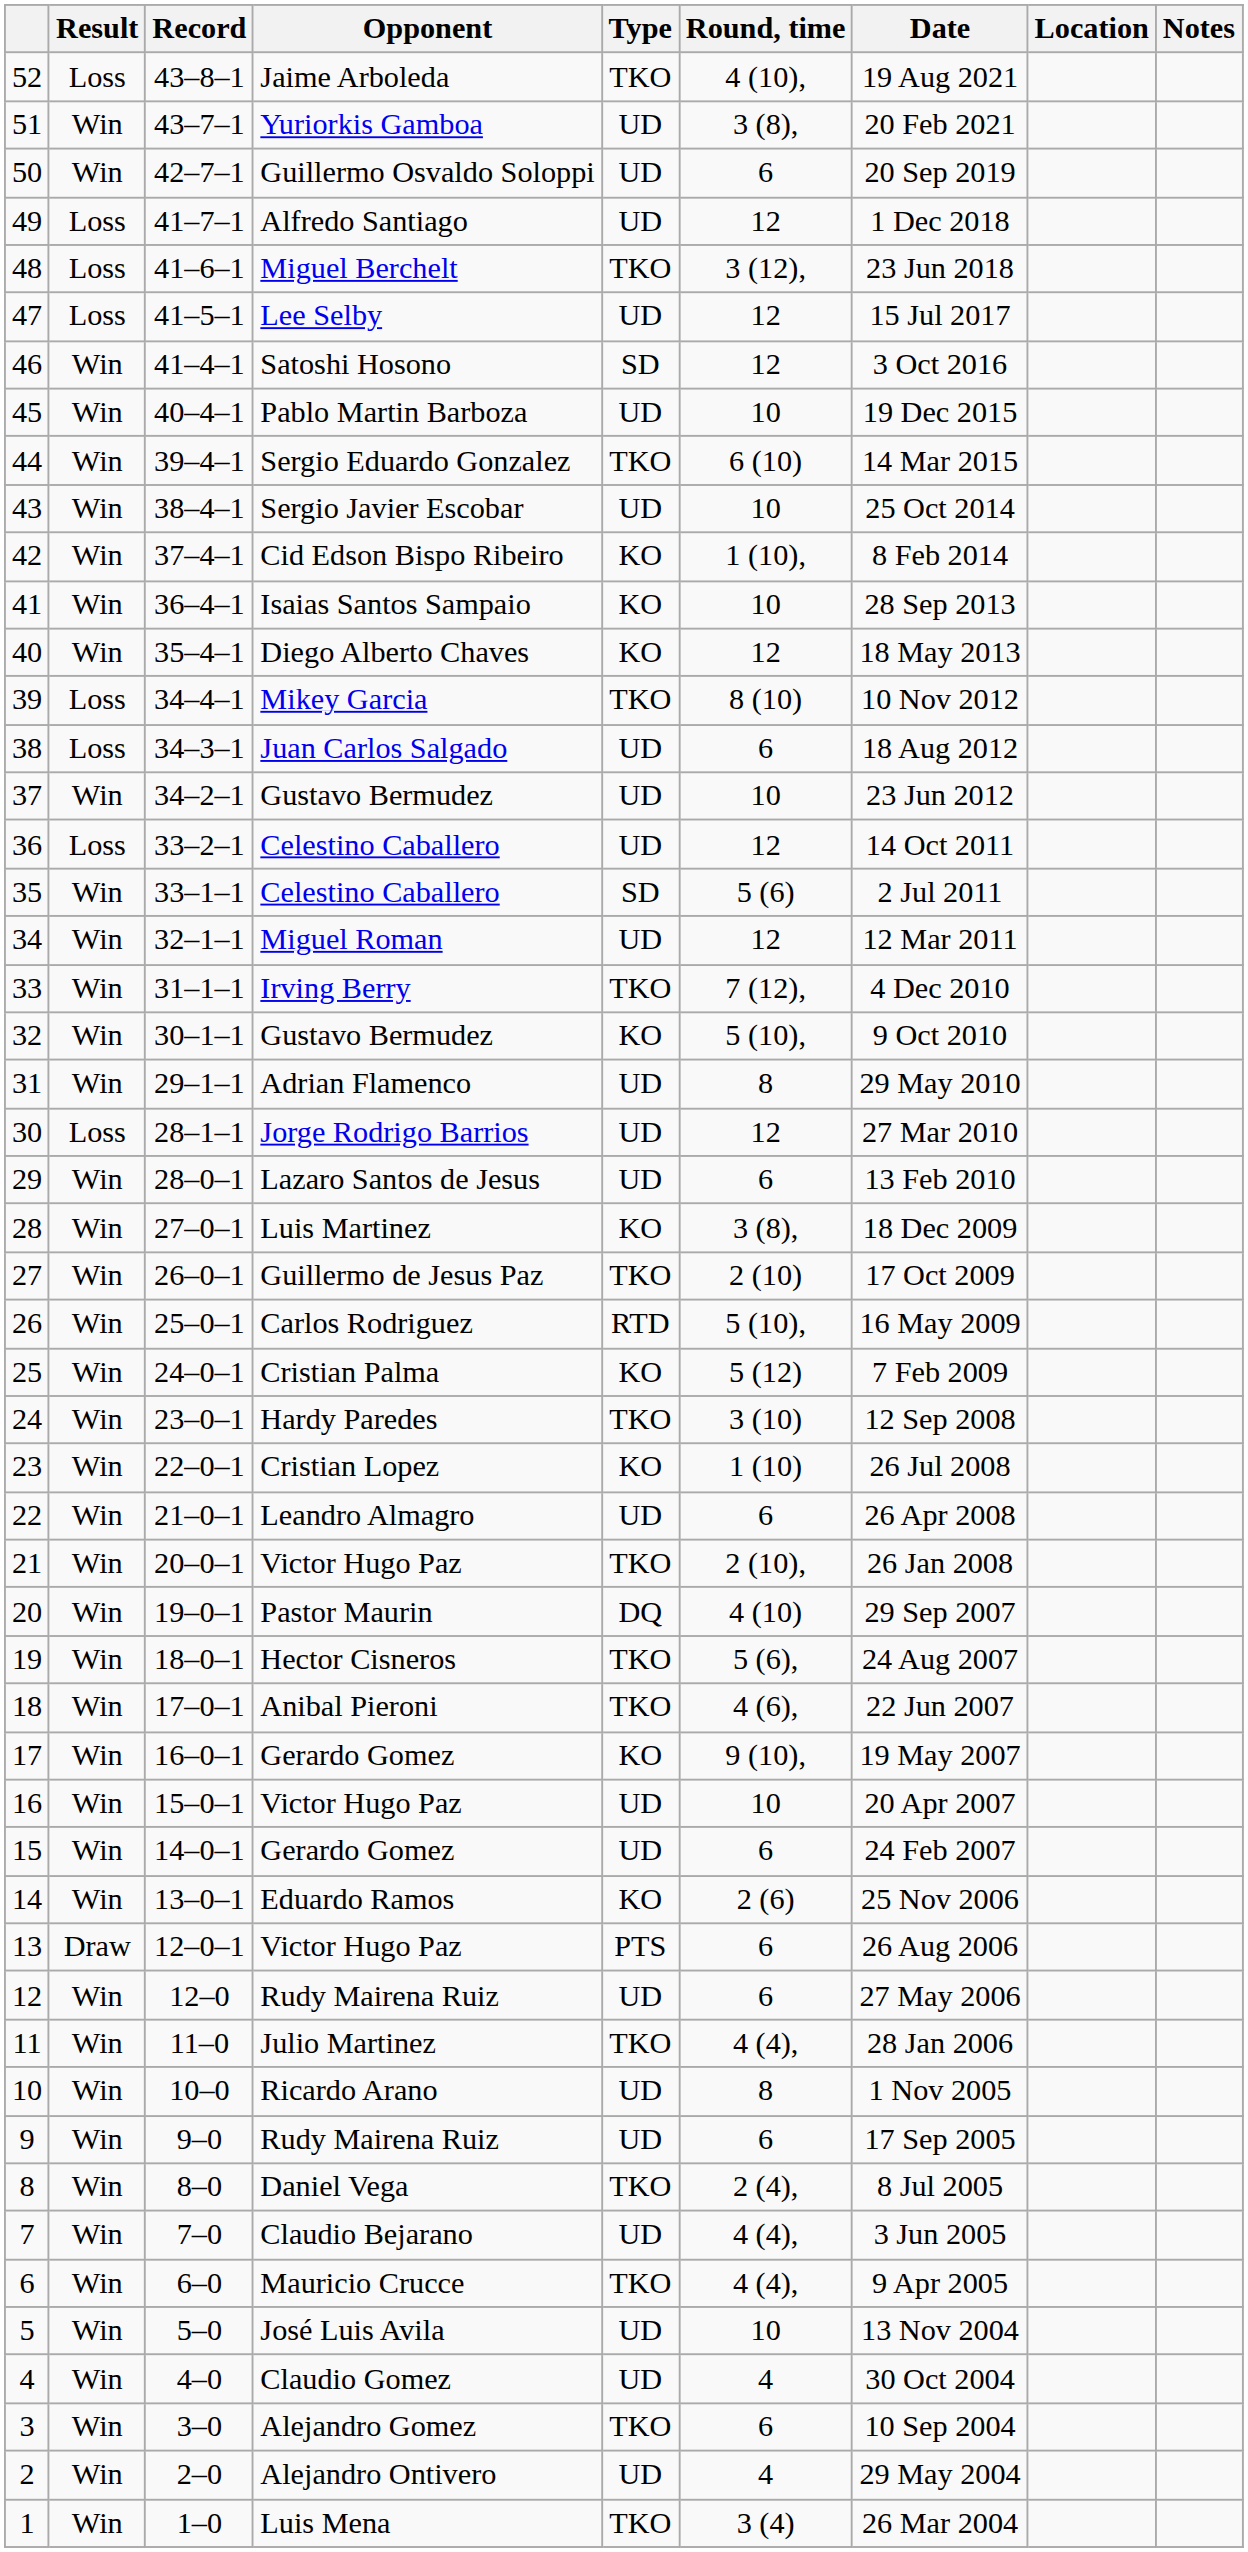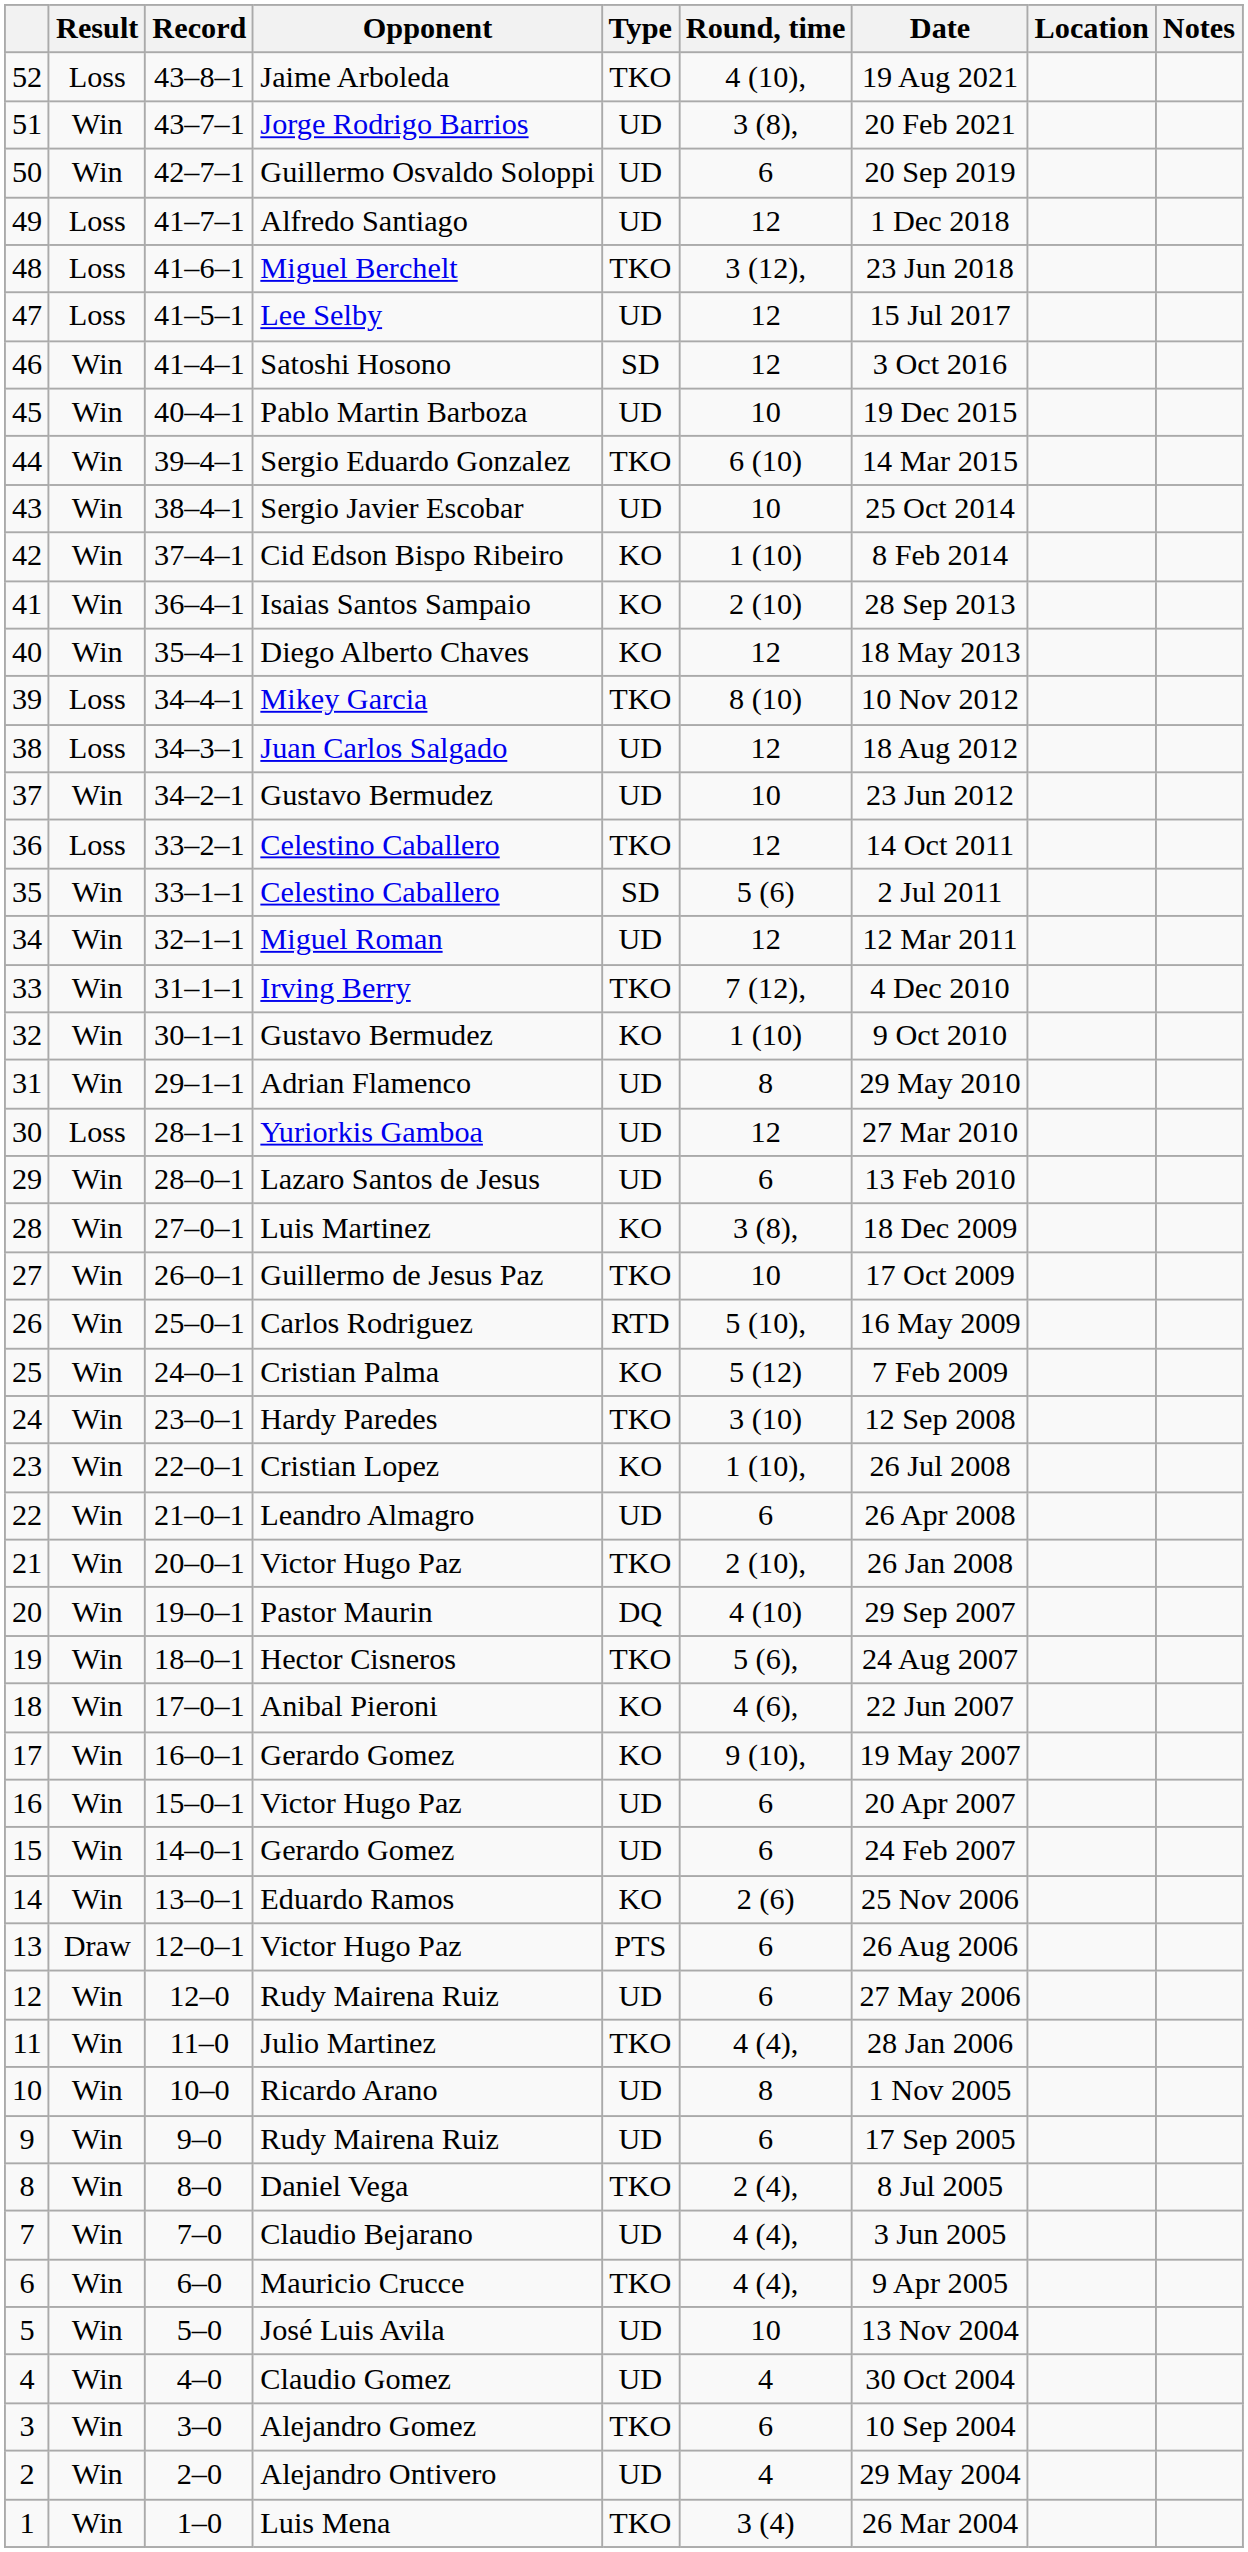 <table class=wikitable style=text-align:center>
 <tr>
 <th></th>
 <th>Result</th>
 <th>Record</th>
 <th>Opponent</th>
 <th>Type</th>
 <th>Round, time</th>
 <th>Date</th>
 <th>Location</th>
 <th>Notes</th>
 </tr>
 <tr>
 <td>52</td>
 <td>Loss</td>
 <td>43–8–1</td>
 <td align=left>Jaime Arboleda</td>
 <td>TKO</td>
 <td>4 (10), </td>
 <td>19 Aug 2021</td>
 <td align=left></td>
 <td align=left></td>
 </tr>
 <tr>
 <td>51</td>
 <td>Win</td>
 <td>43–7–1</td>
-<td align=left><a href='#'>Yuriorkis Gamboa</a></td>
+<td align=left><a href='#'>Jorge Rodrigo Barrios</a></td>
 <td>UD</td>
 <td>3 (8), </td>
 <td>20 Feb 2021</td>
 <td align=left></td>
 <td align=left></td>
 </tr>
 <tr>
 <td>50</td>
 <td>Win</td>
 <td>42–7–1</td>
 <td align=left>Guillermo Osvaldo Soloppi</td>
 <td>UD</td>
 <td>6</td>
 <td>20 Sep 2019</td>
 <td align=left></td>
 <td align=left></td>
 </tr>
 <tr>
 <td>49</td>
 <td>Loss</td>
 <td>41–7–1</td>
 <td align=left>Alfredo Santiago</td>
 <td>UD</td>
 <td>12</td>
 <td>1 Dec 2018</td>
 <td align=left></td>
 <td align=left></td>
 </tr>
 <tr>
 <td>48</td>
 <td>Loss</td>
 <td>41–6–1</td>
 <td align=left><a href='#'>Miguel Berchelt</a></td>
 <td>TKO</td>
 <td>3 (12), </td>
 <td>23 Jun 2018</td>
 <td align=left></td>
 <td align=left></td>
 </tr>
 <tr>
 <td>47</td>
 <td>Loss</td>
 <td>41–5–1</td>
 <td align=left><a href='#'>Lee Selby</a></td>
 <td>UD</td>
 <td>12</td>
 <td>15 Jul 2017</td>
 <td align=left></td>
 <td align=left></td>
 </tr>
 <tr>
 <td>46</td>
 <td>Win</td>
 <td>41–4–1</td>
 <td align=left>Satoshi Hosono</td>
 <td>SD</td>
 <td>12</td>
 <td>3 Oct 2016</td>
 <td align=left></td>
 <td align=left></td>
 </tr>
 <tr>
 <td>45</td>
 <td>Win</td>
 <td>40–4–1</td>
 <td align=left>Pablo Martin Barboza</td>
 <td>UD</td>
 <td>10</td>
 <td>19 Dec 2015</td>
 <td align=left></td>
 <td align=left></td>
 </tr>
 <tr>
 <td>44</td>
 <td>Win</td>
 <td>39–4–1</td>
 <td align=left>Sergio Eduardo Gonzalez</td>
 <td>TKO</td>
 <td>6 (10)</td>
 <td>14 Mar 2015</td>
 <td align=left></td>
 <td align=left></td>
 </tr>
 <tr>
 <td>43</td>
 <td>Win</td>
 <td>38–4–1</td>
 <td align=left>Sergio Javier Escobar</td>
 <td>UD</td>
 <td>10</td>
 <td>25 Oct 2014</td>
 <td align=left></td>
 <td align=left></td>
 </tr>
 <tr>
 <td>42</td>
 <td>Win</td>
 <td>37–4–1</td>
 <td align=left>Cid Edson Bispo Ribeiro</td>
 <td>KO</td>
-<td>1 (10), </td>
+<td>1 (10)</td>
 <td>8 Feb 2014</td>
 <td align=left></td>
 <td align=left></td>
 </tr>
 <tr>
 <td>41</td>
 <td>Win</td>
 <td>36–4–1</td>
 <td align=left>Isaias Santos Sampaio</td>
 <td>KO</td>
-<td>10</td>
+<td>2 (10)</td>
 <td>28 Sep 2013</td>
 <td align=left></td>
 <td align=left></td>
 </tr>
 <tr>
 <td>40</td>
 <td>Win</td>
 <td>35–4–1</td>
 <td align=left>Diego Alberto Chaves</td>
 <td>KO</td>
 <td>12</td>
 <td>18 May 2013</td>
 <td align=left></td>
 <td align=left></td>
 </tr>
 <tr>
 <td>39</td>
 <td>Loss</td>
 <td>34–4–1</td>
 <td align=left><a href='#'>Mikey Garcia</a></td>
 <td>TKO</td>
 <td>8 (10)</td>
 <td>10 Nov 2012</td>
 <td align=left></td>
 <td></td>
 </tr>
 <tr>
 <td>38</td>
 <td>Loss</td>
 <td>34–3–1</td>
 <td align=left><a href='#'>Juan Carlos Salgado</a></td>
 <td>UD</td>
-<td>6</td>
+<td>12</td>
 <td>18 Aug 2012</td>
 <td align=left></td>
 <td align=left></td>
 </tr>
 <tr>
 <td>37</td>
 <td>Win</td>
 <td>34–2–1</td>
 <td align=left>Gustavo Bermudez</td>
 <td>UD</td>
 <td>10</td>
 <td>23 Jun 2012</td>
 <td align=left></td>
 <td align=left></td>
 </tr>
 <tr>
 <td>36</td>
 <td>Loss</td>
 <td>33–2–1</td>
 <td align=left><a href='#'>Celestino Caballero</a></td>
-<td>UD</td>
+<td>TKO</td>
 <td>12</td>
 <td>14 Oct 2011</td>
 <td align=left></td>
 <td align=left></td>
 </tr>
 <tr>
 <td>35</td>
 <td>Win</td>
 <td>33–1–1</td>
 <td align=left><a href='#'>Celestino Caballero</a></td>
 <td>SD</td>
 <td>5 (6)</td>
 <td>2 Jul 2011</td>
 <td align=left></td>
 <td align=left></td>
 </tr>
 <tr>
 <td>34</td>
 <td>Win</td>
 <td>32–1–1</td>
 <td align=left><a href='#'>Miguel Roman</a></td>
 <td>UD</td>
 <td>12</td>
 <td>12 Mar 2011</td>
 <td align=left></td>
 <td align=left></td>
 </tr>
 <tr>
 <td>33</td>
 <td>Win</td>
 <td>31–1–1</td>
 <td align=left><a href='#'>Irving Berry</a></td>
 <td>TKO</td>
 <td>7 (12), </td>
 <td>4 Dec 2010</td>
 <td align=left></td>
 <td align=left></td>
 </tr>
 <tr>
 <td>32</td>
 <td>Win</td>
 <td>30–1–1</td>
 <td align=left>Gustavo Bermudez</td>
 <td>KO</td>
-<td>5 (10), </td>
+<td>1 (10)</td>
 <td>9 Oct 2010</td>
 <td align=left></td>
 <td align=left></td>
 </tr>
 <tr>
 <td>31</td>
 <td>Win</td>
 <td>29–1–1</td>
 <td align=left>Adrian Flamenco</td>
 <td>UD</td>
 <td>8</td>
 <td>29 May 2010</td>
 <td align=left></td>
 <td align=left></td>
 </tr>
 <tr>
 <td>30</td>
 <td>Loss</td>
 <td>28–1–1</td>
-<td align=left><a href='#'>Jorge Rodrigo Barrios</a></td>
+<td align=left><a href='#'>Yuriorkis Gamboa</a></td>
 <td>UD</td>
 <td>12</td>
 <td>27 Mar 2010</td>
 <td align=left></td>
 <td align=left></td>
 </tr>
 <tr>
 <td>29</td>
 <td>Win</td>
 <td>28–0–1</td>
 <td align=left>Lazaro Santos de Jesus</td>
 <td>UD</td>
 <td>6</td>
 <td>13 Feb 2010</td>
 <td align=left></td>
 <td align=left></td>
 </tr>
 <tr>
 <td>28</td>
 <td>Win</td>
 <td>27–0–1</td>
 <td align=left>Luis Martinez</td>
 <td>KO</td>
 <td>3 (8), </td>
 <td>18 Dec 2009</td>
 <td align=left></td>
 <td align=left></td>
 </tr>
 <tr>
 <td>27</td>
 <td>Win</td>
 <td>26–0–1</td>
 <td align=left>Guillermo de Jesus Paz</td>
 <td>TKO</td>
-<td>2 (10)</td>
+<td>10</td>
 <td>17 Oct 2009</td>
 <td align=left></td>
 <td align=left></td>
 </tr>
 <tr>
 <td>26</td>
 <td>Win</td>
 <td>25–0–1</td>
 <td align=left>Carlos Rodriguez</td>
 <td>RTD</td>
 <td>5 (10), </td>
 <td>16 May 2009</td>
 <td align=left></td>
 <td align=left></td>
 </tr>
 <tr>
 <td>25</td>
 <td>Win</td>
 <td>24–0–1</td>
 <td align=left>Cristian Palma</td>
 <td>KO</td>
 <td>5 (12)</td>
 <td>7 Feb 2009</td>
 <td align=left></td>
 <td align=left></td>
 </tr>
 <tr>
 <td>24</td>
 <td>Win</td>
 <td>23–0–1</td>
 <td align=left>Hardy Paredes</td>
 <td>TKO</td>
 <td>3 (10)</td>
 <td>12 Sep 2008</td>
 <td align=left></td>
 <td align=left></td>
 </tr>
 <tr>
 <td>23</td>
 <td>Win</td>
 <td>22–0–1</td>
 <td align=left>Cristian Lopez</td>
 <td>KO</td>
-<td>1 (10)</td>
+<td>1 (10), </td>
 <td>26 Jul 2008</td>
 <td align=left></td>
 <td align=left></td>
 </tr>
 <tr>
 <td>22</td>
 <td>Win</td>
 <td>21–0–1</td>
 <td align=left>Leandro Almagro</td>
 <td>UD</td>
 <td>6</td>
 <td>26 Apr 2008</td>
 <td align=left></td>
 <td align=left></td>
 </tr>
 <tr>
 <td>21</td>
 <td>Win</td>
 <td>20–0–1</td>
 <td align=left>Victor Hugo Paz</td>
 <td>TKO</td>
 <td>2 (10), </td>
 <td>26 Jan 2008</td>
 <td align=left></td>
 <td align=left></td>
 </tr>
 <tr>
 <td>20</td>
 <td>Win</td>
 <td>19–0–1</td>
 <td align=left>Pastor Maurin</td>
 <td>DQ</td>
 <td>4 (10)</td>
 <td>29 Sep 2007</td>
 <td align=left></td>
 <td align=left></td>
 </tr>
 <tr>
 <td>19</td>
 <td>Win</td>
 <td>18–0–1</td>
 <td align=left>Hector Cisneros</td>
 <td>TKO</td>
 <td>5 (6), </td>
 <td>24 Aug 2007</td>
 <td align=left></td>
 <td align=left></td>
 </tr>
 <tr>
 <td>18</td>
 <td>Win</td>
 <td>17–0–1</td>
 <td align=left>Anibal Pieroni</td>
-<td>TKO</td>
+<td>KO</td>
 <td>4 (6), </td>
 <td>22 Jun 2007</td>
 <td align=left></td>
 <td align=left></td>
 </tr>
 <tr>
 <td>17</td>
 <td>Win</td>
 <td>16–0–1</td>
 <td align=left>Gerardo Gomez</td>
 <td>KO</td>
 <td>9 (10), </td>
 <td>19 May 2007</td>
 <td align=left></td>
 <td align=left></td>
 </tr>
 <tr>
 <td>16</td>
 <td>Win</td>
 <td>15–0–1</td>
 <td align=left>Victor Hugo Paz</td>
 <td>UD</td>
-<td>10</td>
+<td>6</td>
 <td>20 Apr 2007</td>
 <td align=left></td>
 <td align=left></td>
 </tr>
 <tr>
 <td>15</td>
 <td>Win</td>
 <td>14–0–1</td>
 <td align=left>Gerardo Gomez</td>
 <td>UD</td>
 <td>6</td>
 <td>24 Feb 2007</td>
 <td align=left></td>
 <td align=left></td>
 </tr>
 <tr>
 <td>14</td>
 <td>Win</td>
 <td>13–0–1</td>
 <td align=left>Eduardo Ramos</td>
 <td>KO</td>
 <td>2 (6)</td>
 <td>25 Nov 2006</td>
 <td align=left></td>
 <td align=left></td>
 </tr>
 <tr>
 <td>13</td>
 <td>Draw</td>
 <td>12–0–1</td>
 <td align=left>Victor Hugo Paz</td>
 <td>PTS</td>
 <td>6</td>
 <td>26 Aug 2006</td>
 <td align=left></td>
 <td align=left></td>
 </tr>
 <tr>
 <td>12</td>
 <td>Win</td>
 <td>12–0</td>
 <td align=left>Rudy Mairena Ruiz</td>
 <td>UD</td>
 <td>6</td>
 <td>27 May 2006</td>
 <td align=left></td>
 <td align=left></td>
 </tr>
 <tr>
 <td>11</td>
 <td>Win</td>
 <td>11–0</td>
 <td align=left>Julio Martinez</td>
 <td>TKO</td>
 <td>4 (4), </td>
 <td>28 Jan 2006</td>
 <td align=left></td>
 <td align=left></td>
 </tr>
 <tr>
 <td>10</td>
 <td>Win</td>
 <td>10–0</td>
 <td align=left>Ricardo Arano</td>
 <td>UD</td>
 <td>8</td>
 <td>1 Nov 2005</td>
 <td align=left></td>
 <td align=left></td>
 </tr>
 <tr>
 <td>9</td>
 <td>Win</td>
 <td>9–0</td>
 <td align=left>Rudy Mairena Ruiz</td>
 <td>UD</td>
 <td>6</td>
 <td>17 Sep 2005</td>
 <td align=left></td>
 <td align=left></td>
 </tr>
 <tr>
 <td>8</td>
 <td>Win</td>
 <td>8–0</td>
 <td align=left>Daniel Vega</td>
 <td>TKO</td>
 <td>2 (4), </td>
 <td>8 Jul 2005</td>
 <td align=left></td>
 <td align=left></td>
 </tr>
 <tr>
 <td>7</td>
 <td>Win</td>
 <td>7–0</td>
 <td align=left>Claudio Bejarano</td>
 <td>UD</td>
 <td>4 (4), </td>
 <td>3 Jun 2005</td>
 <td align=left></td>
 <td align=left></td>
 </tr>
 <tr>
 <td>6</td>
 <td>Win</td>
 <td>6–0</td>
 <td align=left>Mauricio Crucce</td>
 <td>TKO</td>
 <td>4 (4), </td>
 <td>9 Apr 2005</td>
 <td align=left></td>
 <td align=left></td>
 </tr>
 <tr>
 <td>5</td>
 <td>Win</td>
 <td>5–0</td>
 <td align=left>José Luis Avila</td>
 <td>UD</td>
 <td>10</td>
 <td>13 Nov 2004</td>
 <td align=left></td>
 <td align=left></td>
 </tr>
 <tr>
 <td>4</td>
 <td>Win</td>
 <td>4–0</td>
 <td align=left>Claudio Gomez</td>
 <td>UD</td>
 <td>4</td>
 <td>30 Oct 2004</td>
 <td align=left></td>
 <td align=left></td>
 </tr>
 <tr>
 <td>3</td>
 <td>Win</td>
 <td>3–0</td>
 <td align=left>Alejandro Gomez</td>
 <td>TKO</td>
 <td>6</td>
 <td>10 Sep 2004</td>
 <td align=left></td>
 <td align=left></td>
 </tr>
 <tr>
 <td>2</td>
 <td>Win</td>
 <td>2–0</td>
 <td align=left>Alejandro Ontivero</td>
 <td>UD</td>
 <td>4</td>
 <td>29 May 2004</td>
 <td align=left></td>
 <td align=left></td>
 </tr>
 <tr>
 <td>1</td>
 <td>Win</td>
 <td>1–0</td>
 <td align=left>Luis Mena</td>
 <td>TKO</td>
 <td>3 (4)</td>
 <td>26 Mar 2004</td>
 <td align=left></td>
 <td align=left></td>
 </tr>
 </table>
